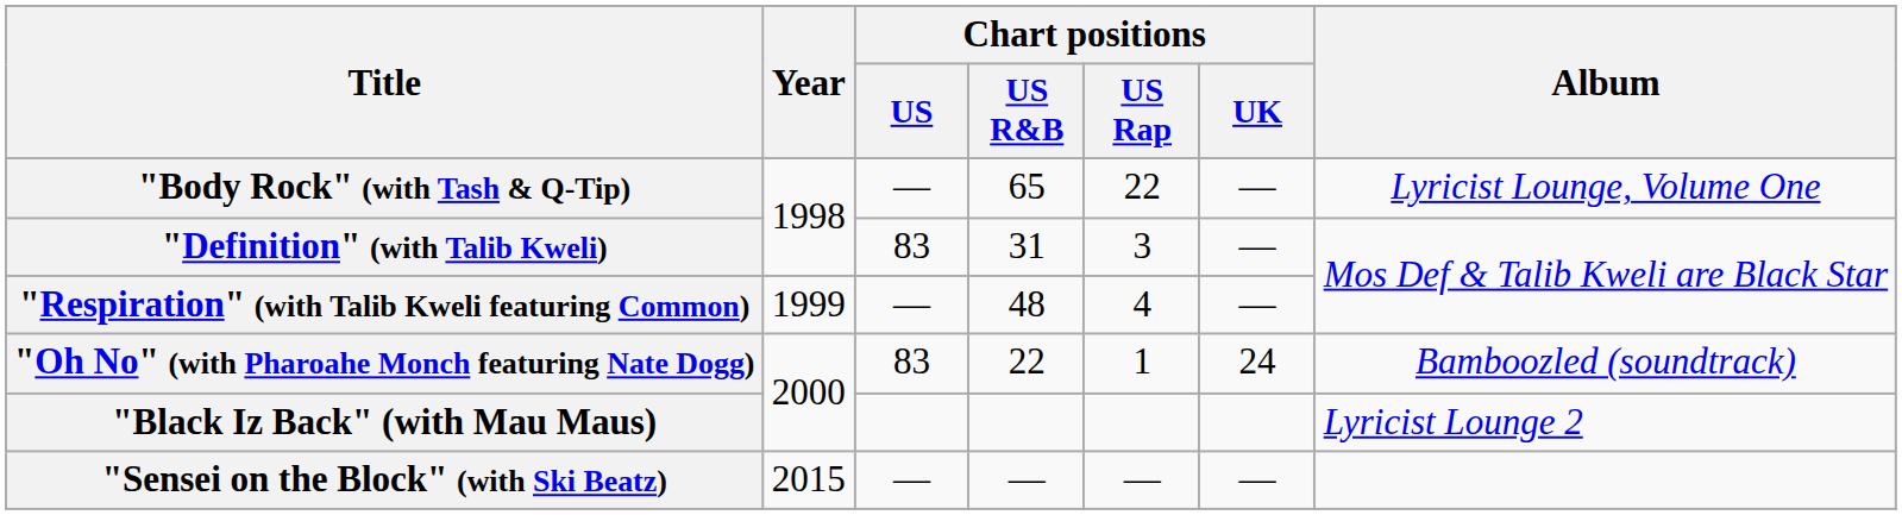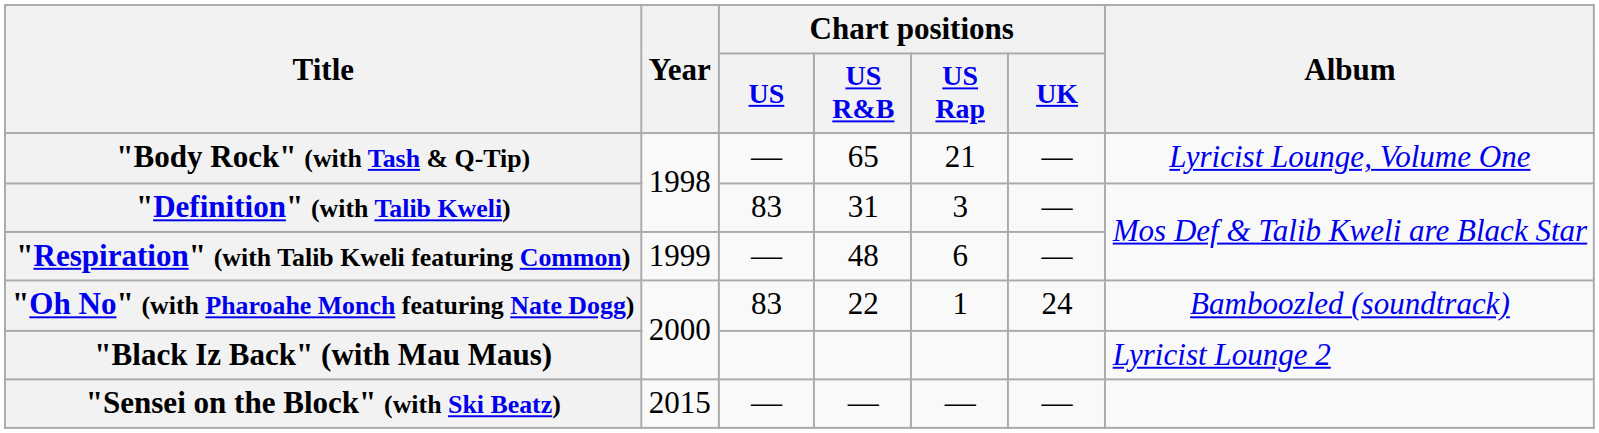 <table class="wikitable plainrowheaders" style="text-align:center">
 <tr>
 <th rowspan="2">Title</th>
 <th rowspan="2">Year</th>
 <th colspan="4">Chart positions</th>
 <th rowspan="2">Album</th>
 </tr>
 <tr>
 <th style="width:3em;font-size:90%;"><a href='#'>US</a><br></th>
 <th style="width:3em;font-size:90%;"><a href='#'>US<br>R&B</a><br></th>
 <th style="width:3em;font-size:90%;"><a href='#'>US<br>Rap</a><br></th>
 <th style="width:3em;font-size:90%;"><a href='#'>UK</a><br></th>
 </tr>
 <tr>
 <th>"Body Rock" <small>(with <a href='#'>Tash</a> & Q-Tip)</small></th>
 <td rowspan="2">1998</td>
 <td>—</td>
 <td>65</td>
-<td>22</td>
+<td>21</td>
 <td>—</td>
 <td><em><a href='#'>Lyricist Lounge, Volume One</a></em></td>
 </tr>
 <tr>
 <th scope="row">"<a href='#'>Definition</a>" <small>(with <a href='#'>Talib Kweli</a>)</small></th>
 <td>83</td>
 <td>31</td>
 <td>3</td>
 <td>—</td>
 <td rowspan="2" align="left"><em><a href='#'>Mos Def & Talib Kweli are Black Star</a></em></td>
 </tr>
 <tr>
 <th scope="row">"<a href='#'>Respiration</a>" <small>(with Talib Kweli featuring <a href='#'>Common</a>)</small></th>
 <td>1999</td>
 <td>—</td>
 <td>48</td>
-<td>4</td>
+<td>6</td>
 <td>—</td>
 </tr>
 <tr>
 <th scope="row">"<a href='#'>Oh No</a>" <small>(with <a href='#'>Pharoahe Monch</a> featuring <a href='#'>Nate Dogg</a>)</small></th>
 <td rowspan="2">2000</td>
 <td>83</td>
 <td>22</td>
 <td>1</td>
 <td>24</td>
 <td><em><a href='#'>Bamboozled (soundtrack)</a></em></td>
 </tr>
 <tr>
 <th>"Black Iz Back" (with Mau Maus)</th>
 <td></td>
 <td></td>
 <td></td>
 <td></td>
 <td style="text-align:left;"><em><a href='#'>Lyricist Lounge 2</a></em></td>
 </tr>
 <tr>
 <th scope="row">"Sensei on the Block" <small>(with <a href='#'>Ski Beatz</a>)</small></th>
 <td>2015</td>
 <td>—</td>
 <td>—</td>
 <td>—</td>
 <td>—</td>
 <td></td>
 </tr>
 </table>
